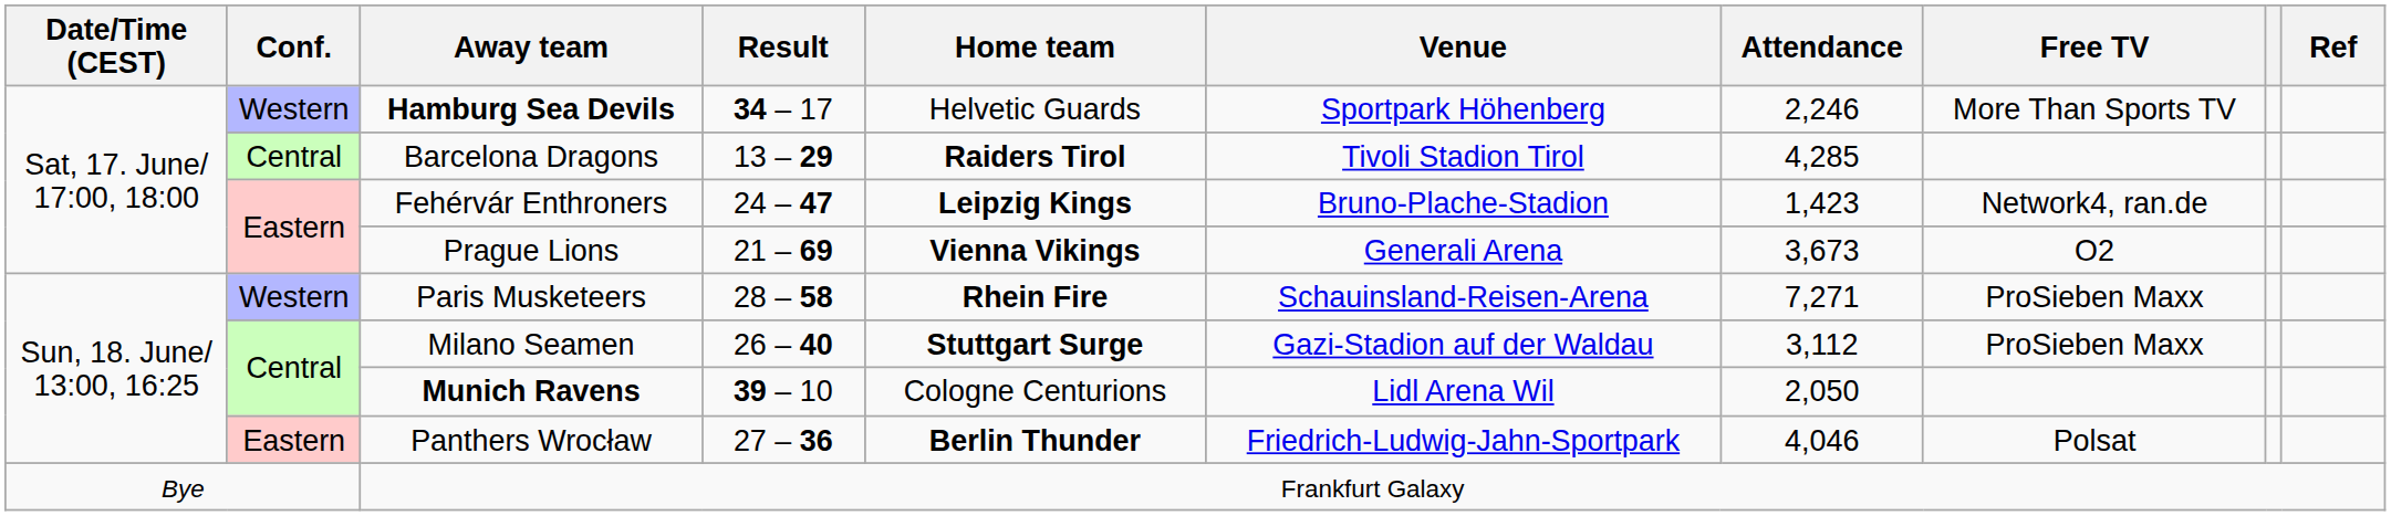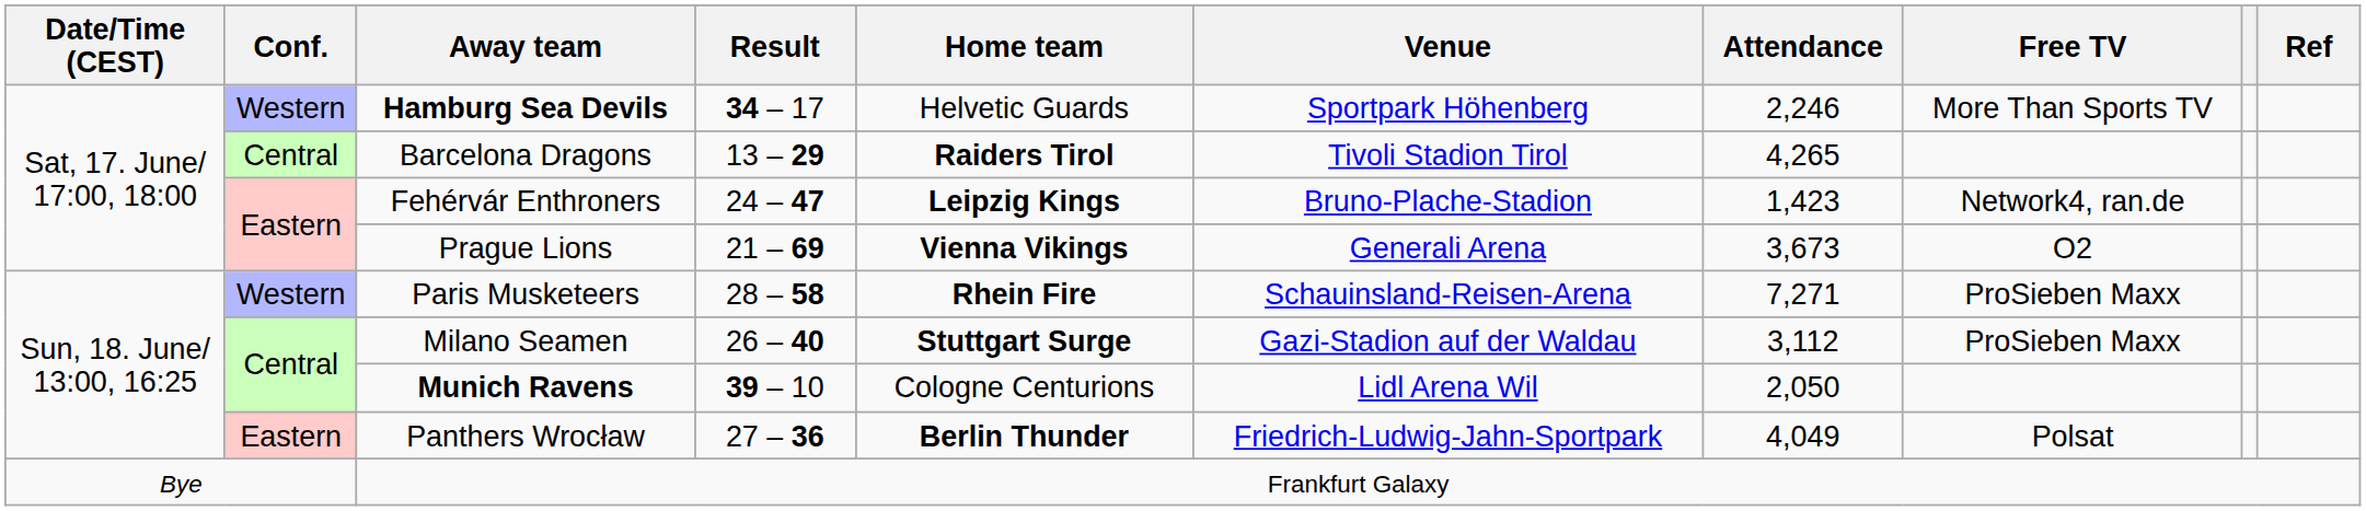 <table class="mw-collapsible wikitable" style="font-size:95%; text-align:center; width:80em">
 <tr>
 <th style="width:7em;">Date/Time (CEST)</th>
 <th style="width:4em;">Conf.</th>
 <th style="width:11em;">Away team</th>
 <th style="width:5em;">Result</th>
 <th style="width:11em;">Home team</th>
 <th>Venue</th>
 <th>Attendance</th>
 <th>Free TV</th>
 <th></th>
 <th style="width:3em;">Ref</th>
 </tr>
 <tr>
 <td rowspan="4">Sat, 17. June/<br>17:00, 18:00</td>
 <td style="background:#B3B7FF">Western</td>
 <td><strong>Hamburg Sea Devils</strong></td>
 <td><strong>34</strong> – 17</td>
 <td>Helvetic Guards</td>
 <td><a href='#'>Sportpark Höhenberg</a></td>
 <td>2,246</td>
 <td>More Than Sports TV</td>
 <td></td>
 <td></td>
 </tr>
 <tr>
 <td style="background:#CBFFBC">Central</td>
 <td>Barcelona Dragons</td>
 <td>13 – <strong>29</strong></td>
 <td><strong>Raiders Tirol</strong></td>
 <td><a href='#'>Tivoli Stadion Tirol</a></td>
-<td>4,285</td>
+<td>4,265</td>
 <td></td>
 <td></td>
 <td></td>
 </tr>
 <tr>
 <td rowspan="2" style="background:#FFCBCB">Eastern</td>
 <td>Fehérvár Enthroners</td>
 <td>24 – <strong>47</strong></td>
 <td><strong>Leipzig Kings</strong></td>
 <td><a href='#'>Bruno-Plache-Stadion</a></td>
 <td>1,423</td>
 <td>Network4, ran.de</td>
 <td></td>
 <td></td>
 </tr>
 <tr>
 <td>Prague Lions</td>
 <td>21 – <strong>69</strong></td>
 <td><strong>Vienna Vikings</strong></td>
 <td><a href='#'>Generali Arena</a></td>
 <td>3,673</td>
 <td>O2</td>
 <td></td>
 <td></td>
 </tr>
 <tr>
 <td rowspan="4">Sun, 18. June/<br>13:00, 16:25</td>
 <td style="background:#B3B7FF">Western</td>
 <td>Paris Musketeers</td>
 <td>28 – <strong>58</strong></td>
 <td><strong>Rhein Fire</strong></td>
 <td><a href='#'>Schauinsland-Reisen-Arena</a></td>
 <td>7,271</td>
 <td>ProSieben Maxx</td>
 <td></td>
 <td></td>
 </tr>
 <tr>
 <td rowspan="2" style="background:#CBFFBC">Central</td>
 <td>Milano Seamen</td>
 <td>26 – <strong>40</strong></td>
 <td><strong>Stuttgart Surge</strong></td>
 <td><a href='#'>Gazi-Stadion auf der Waldau</a></td>
 <td>3,112</td>
 <td>ProSieben Maxx</td>
 <td></td>
 <td></td>
 </tr>
 <tr>
 <td><strong>Munich Ravens</strong></td>
 <td><strong>39</strong> – 10</td>
 <td>Cologne Centurions</td>
 <td><a href='#'>Lidl Arena Wil</a></td>
 <td>2,050 </td>
 <td></td>
 <td></td>
 <td></td>
 </tr>
 <tr>
 <td style="background:#FFCBCB">Eastern</td>
 <td>Panthers Wrocław</td>
 <td>27 – <strong>36</strong></td>
 <td><strong>Berlin Thunder</strong></td>
 <td><a href='#'>Friedrich-Ludwig-Jahn-Sportpark</a></td>
-<td>4,046</td>
+<td>4,049</td>
 <td>Polsat</td>
 <td></td>
 <td></td>
 </tr>
 <tr>
 <td colspan="2"><em><small>Bye</small></em></td>
 <td colspan="8"><small>Frankfurt Galaxy</small></td>
 </tr>
 </table>
